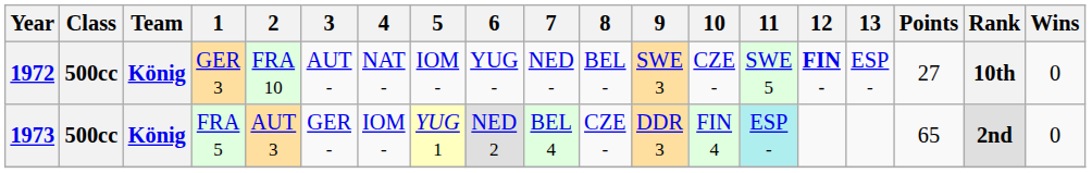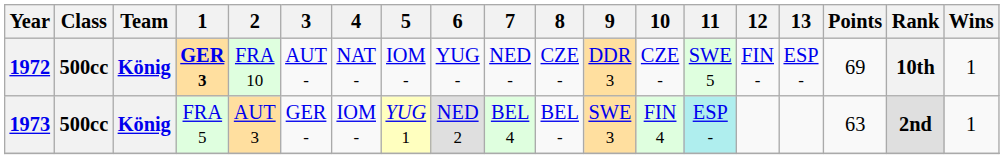 <table class="wikitable" style="text-align:center; font-size:95%">
 <tr>
 <th>Year</th>
 <th>Class</th>
 <th>Team</th>
 <th>1</th>
 <th>2</th>
 <th>3</th>
 <th>4</th>
 <th>5</th>
 <th>6</th>
 <th>7</th>
 <th>8</th>
 <th>9</th>
 <th>10</th>
 <th>11</th>
 <th>12</th>
 <th>13</th>
 <th>Points</th>
 <th>Rank</th>
 <th>Wins</th>
 </tr>
 <tr>
 <th><a href='#'>1972</a></th>
 <th>500cc</th>
 <th><a href='#'>König</a></th>
-<td style="background:#FFDF9F;"><a href='#'>GER</a><br><small>3</small></td>
+<td style="background:#FFDF9F;"><strong><a href='#'>GER</a><br><small>3</small></strong></td>
 <td style="background:#DFFFDF;"><a href='#'>FRA</a><br><small>10</small></td>
 <td><a href='#'>AUT</a><br><small>-</small></td>
 <td><a href='#'>NAT</a><br><small>-</small></td>
 <td><a href='#'>IOM</a><br><small>-</small></td>
 <td><a href='#'>YUG</a><br><small>-</small></td>
 <td><a href='#'>NED</a><br><small>-</small></td>
-<td><a href='#'>BEL</a><br><small>-</small></td>
-<td style="background:#FFDF9F;"><a href='#'>SWE</a><br><small>3</small></td>
+<td><a href='#'>CZE</a><br><small>-</small></td>
+<td style="background:#FFDF9F;"><a href='#'>DDR</a><br><small>3</small></td>
 <td><a href='#'>CZE</a><br><small>-</small></td>
 <td style="background:#DFFFDF;"><a href='#'>SWE</a><br><small>5</small></td>
-<td><strong><a href='#'>FIN</a><br><small>-</small></strong></td>
+<td><a href='#'>FIN</a><br><small>-</small></td>
 <td><a href='#'>ESP</a><br><small>-</small></td>
-<td>27</td>
+<td>69</td>
 <th>10th</th>
-<td>0</td>
+<td>1</td>
 </tr>
 <tr>
 <th><a href='#'>1973</a></th>
 <th>500cc</th>
 <th><a href='#'>König</a></th>
 <td style="background:#DFFFDF;"><a href='#'>FRA</a><br><small>5</small></td>
 <td style="background:#FFDF9F;"><a href='#'>AUT</a><br><small>3</small></td>
 <td><a href='#'>GER</a><br><small>-</small></td>
 <td><a href='#'>IOM</a><br><small>-</small></td>
 <td style="background:#FFFFBF;"><em><a href='#'>YUG</a></em><br><small>1</small></td>
 <td style="background:#DFDFDF;"><a href='#'>NED</a><br><small>2</small></td>
 <td style="background:#DFFFDF;"><a href='#'>BEL</a><br><small>4</small></td>
-<td><a href='#'>CZE</a><br><small>-</small></td>
-<td style="background:#FFDF9F;"><a href='#'>DDR</a><br><small>3</small></td>
+<td><a href='#'>BEL</a><br><small>-</small></td>
+<td style="background:#FFDF9F;"><a href='#'>SWE</a><br><small>3</small></td>
 <td style="background:#DFFFDF;"><a href='#'>FIN</a><br><small>4</small></td>
 <td style="background: paleturquoise;"><a href='#'>ESP</a><br><small>-</small></td>
 <td></td>
 <td></td>
-<td>65</td>
+<td>63</td>
 <td style="background:#DFDFDF;"><strong>2nd</strong></td>
-<td>0</td>
+<td>1</td>
 </tr>
 <tr>
 </tr>
 </table>
